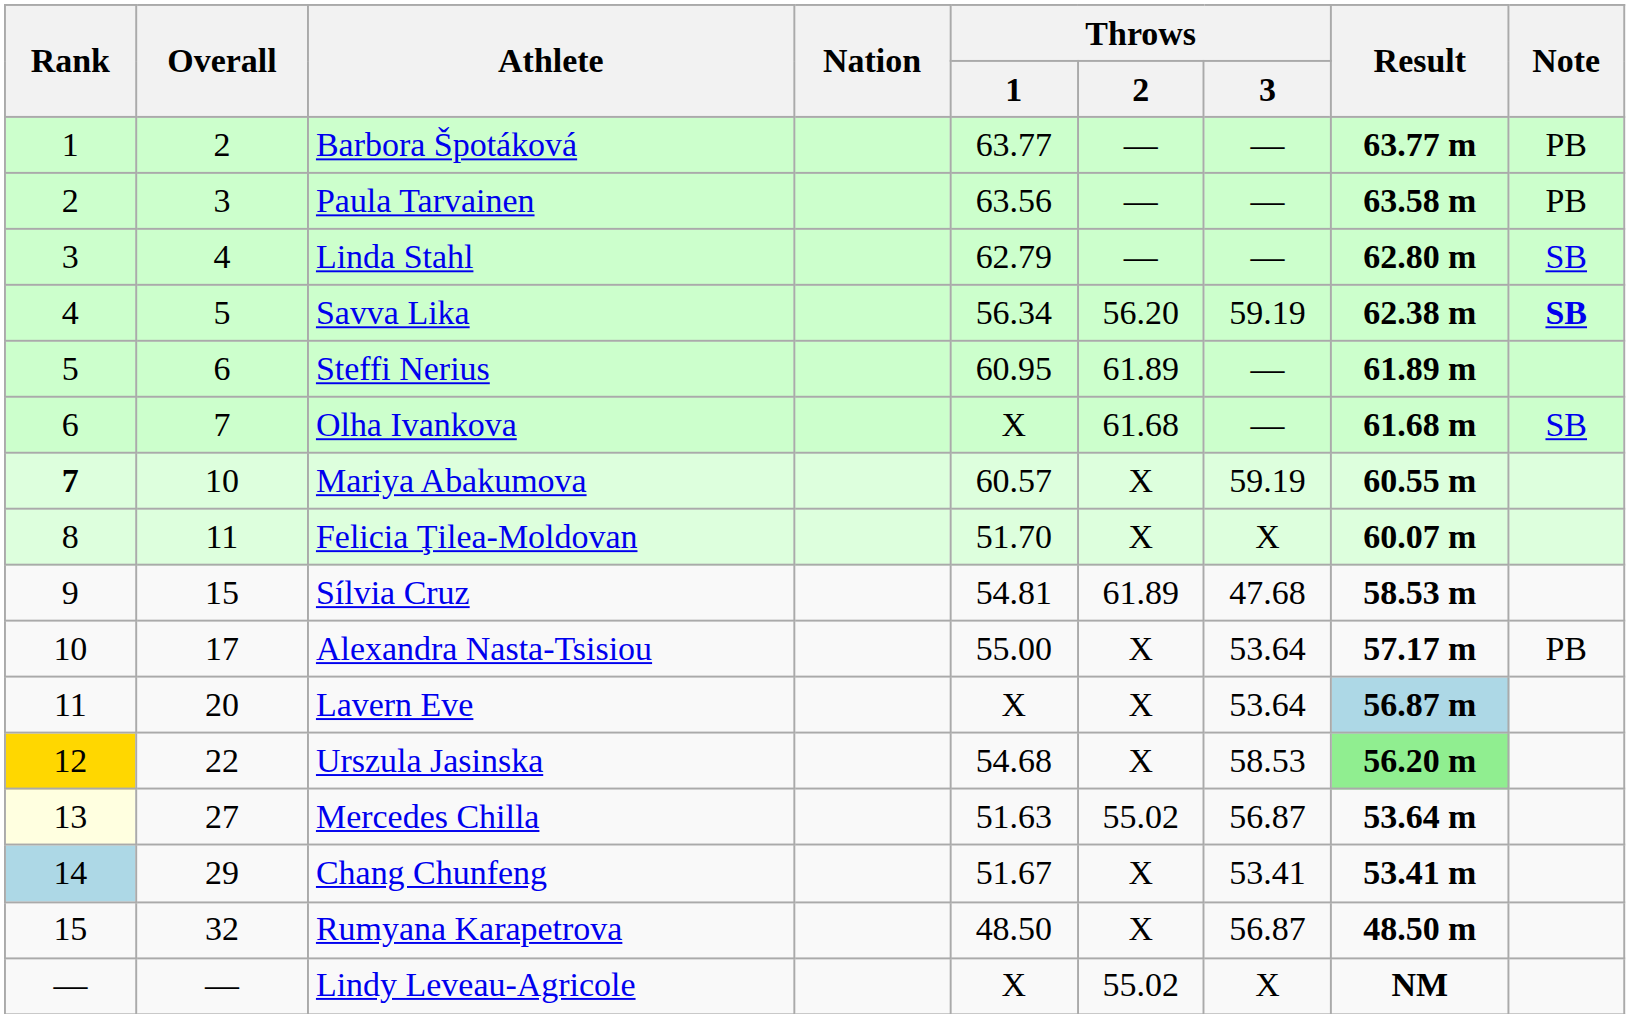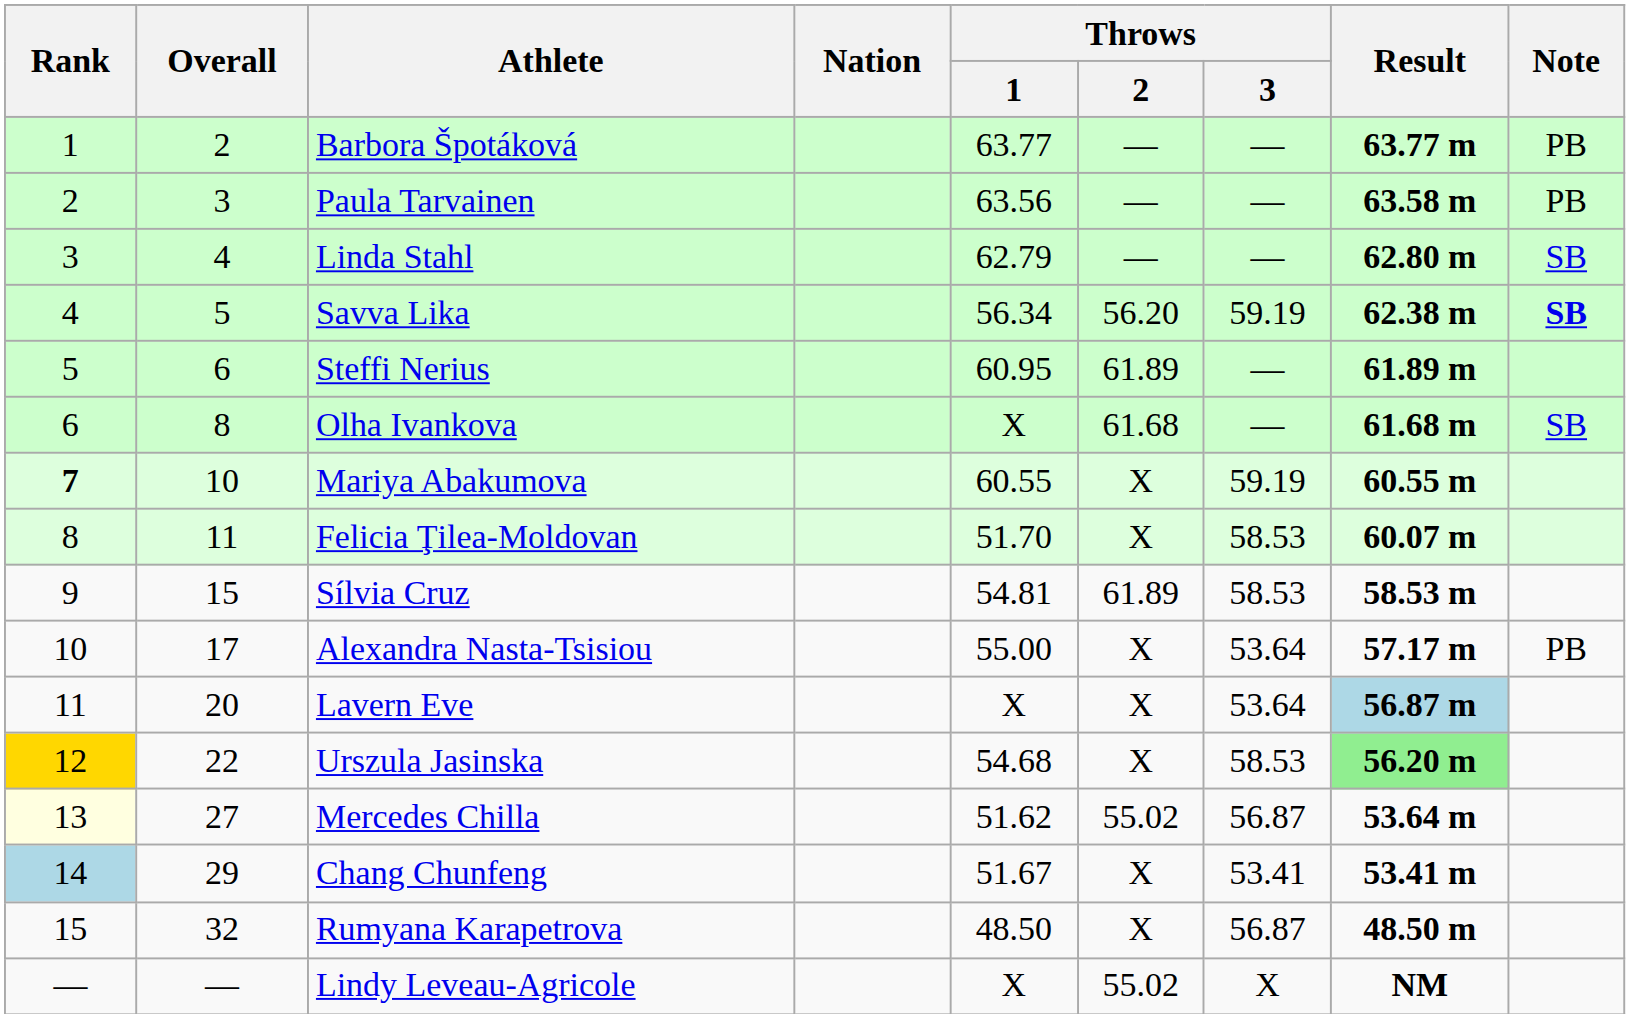 <table class="wikitable" style=" text-align:center; font-size:110%;" width="95%">
 <tr>
 <th rowspan="2">Rank</th>
 <th rowspan="2">Overall</th>
 <th rowspan="2">Athlete</th>
 <th rowspan="2">Nation</th>
 <th colspan="3">Throws</th>
 <th rowspan="2">Result</th>
 <th rowspan="2">Note</th>
 </tr>
 <tr>
 <th>1</th>
 <th>2</th>
 <th>3</th>
 </tr>
 <tr bgcolor=#CCFFCC>
 <td>1</td>
 <td>2</td>
 <td align=left><a href='#'>Barbora Špotáková</a></td>
 <td align=left></td>
 <td>63.77</td>
 <td>—</td>
 <td>—</td>
 <td><strong>63.77 m</strong></td>
 <td>PB</td>
 </tr>
 <tr bgcolor=#CCFFCC>
 <td>2</td>
 <td>3</td>
 <td align=left><a href='#'>Paula Tarvainen</a></td>
 <td align=left></td>
 <td>63.56</td>
 <td>—</td>
 <td>—</td>
 <td><strong>63.58 m</strong></td>
 <td>PB</td>
 </tr>
 <tr bgcolor=#CCFFCC>
 <td>3</td>
 <td>4</td>
 <td align=left><a href='#'>Linda Stahl</a></td>
 <td align=left></td>
 <td>62.79</td>
 <td>—</td>
 <td>—</td>
 <td><strong>62.80 m</strong></td>
 <td><a href='#'>SB</a></td>
 </tr>
 <tr bgcolor=#CCFFCC>
 <td>4</td>
 <td>5</td>
 <td align=left><a href='#'>Savva Lika</a></td>
 <td align=left></td>
 <td>56.34</td>
 <td>56.20</td>
 <td>59.19</td>
 <td><strong>62.38 m</strong></td>
 <td><strong><a href='#'>SB</a></strong></td>
 </tr>
 <tr bgcolor=#CCFFCC>
 <td>5</td>
 <td>6</td>
 <td align=left><a href='#'>Steffi Nerius</a></td>
 <td align=left></td>
 <td>60.95</td>
 <td>61.89</td>
 <td>—</td>
 <td><strong>61.89 m</strong></td>
 <td></td>
 </tr>
 <tr bgcolor=#CCFFCC>
 <td>6</td>
-<td>7</td>
+<td>8</td>
 <td align=left><a href='#'>Olha Ivankova</a></td>
 <td align=left></td>
 <td>X</td>
 <td>61.68</td>
 <td>—</td>
 <td><strong>61.68 m</strong></td>
 <td><a href='#'>SB</a></td>
 </tr>
 <tr bgcolor=#DDFFDD>
 <td><strong>7</strong></td>
 <td>10</td>
 <td align=left><a href='#'>Mariya Abakumova</a></td>
 <td align=left></td>
-<td>60.57</td>
+<td>60.55</td>
 <td>X</td>
 <td>59.19</td>
 <td><strong>60.55 m</strong></td>
 <td></td>
 </tr>
 <tr bgcolor=#DDFFDD>
 <td>8</td>
 <td>11</td>
 <td align=left><a href='#'>Felicia Ţilea-Moldovan</a></td>
 <td align=left></td>
 <td>51.70</td>
 <td>X</td>
-<td>X</td>
+<td>58.53</td>
 <td><strong>60.07 m</strong></td>
 <td></td>
 </tr>
 <tr>
 <td>9</td>
 <td>15</td>
 <td align=left><a href='#'>Sílvia Cruz</a></td>
 <td align=left></td>
 <td>54.81</td>
 <td>61.89</td>
-<td>47.68</td>
+<td>58.53</td>
 <td><strong>58.53 m</strong></td>
 <td></td>
 </tr>
 <tr>
 <td>10</td>
 <td>17</td>
 <td align=left><a href='#'>Alexandra Nasta-Tsisiou</a></td>
 <td align=left></td>
 <td>55.00</td>
 <td>X</td>
 <td>53.64</td>
 <td><strong>57.17 m</strong></td>
 <td>PB</td>
 </tr>
 <tr>
 <td>11</td>
 <td>20</td>
 <td align=left><a href='#'>Lavern Eve</a></td>
 <td align=left></td>
 <td>X</td>
 <td>X</td>
 <td>53.64</td>
 <td style="background: lightblue;"><strong>56.87 m </strong></td>
 <td></td>
 </tr>
 <tr>
 <td style="background: gold;">12</td>
 <td>22</td>
 <td align=left><a href='#'>Urszula Jasinska</a></td>
 <td align=left></td>
 <td>54.68</td>
 <td>X</td>
 <td>58.53</td>
 <td style="background: lightgreen;"><strong>56.20 m</strong></td>
 <td></td>
 </tr>
 <tr>
 <td style="background: lightyellow;">13</td>
 <td>27</td>
 <td align=left><a href='#'>Mercedes Chilla</a></td>
 <td align=left></td>
-<td>51.63</td>
+<td>51.62</td>
 <td>55.02</td>
 <td>56.87</td>
 <td><strong>53.64 m</strong></td>
 <td></td>
 </tr>
 <tr>
 <td style="background: lightblue;">14</td>
 <td>29</td>
 <td align=left><a href='#'>Chang Chunfeng</a></td>
 <td align=left></td>
 <td>51.67</td>
 <td>X</td>
 <td>53.41</td>
 <td><strong>53.41 m</strong></td>
 <td></td>
 </tr>
 <tr>
 <td>15</td>
 <td>32</td>
 <td align=left><a href='#'>Rumyana Karapetrova</a></td>
 <td align=left></td>
 <td>48.50</td>
 <td>X</td>
 <td>56.87</td>
 <td><strong>48.50 m</strong></td>
 <td></td>
 </tr>
 <tr>
 <td>—</td>
 <td>—</td>
 <td align=left><a href='#'>Lindy Leveau-Agricole</a></td>
 <td align=left></td>
 <td>X</td>
 <td>55.02</td>
 <td>X</td>
 <td><strong>NM </strong></td>
 <td></td>
 </tr>
 </table>
